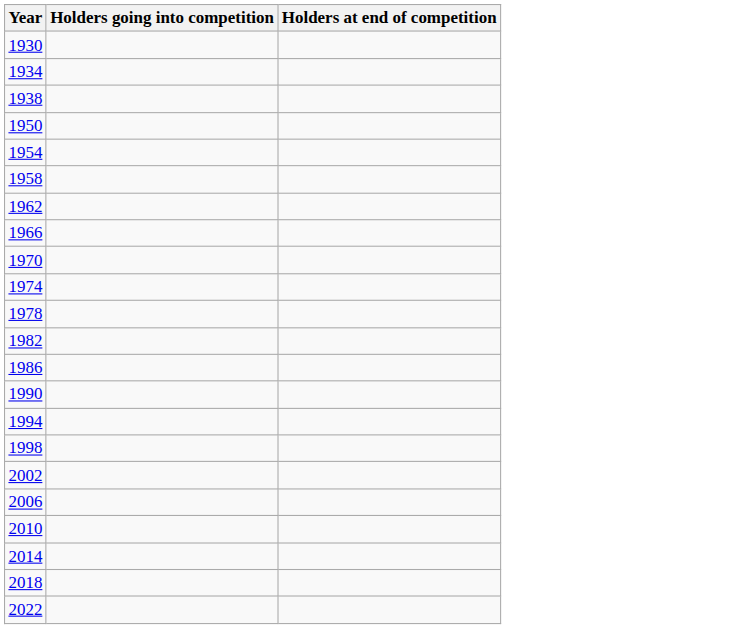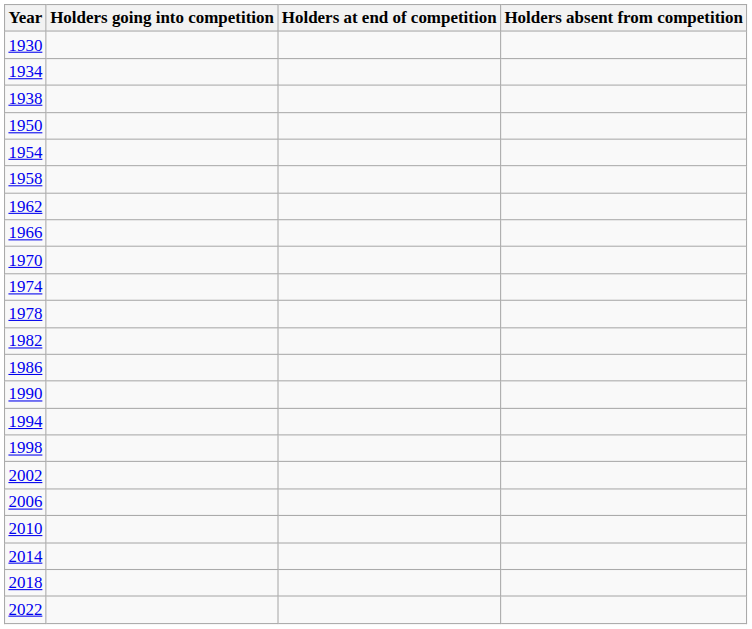 <table class="wikitable">
 <tr>
 <th>Year</th>
 <th>Holders going into competition</th>
 <th>Holders at end of competition</th>
+<th>Holders absent from competition</th>
 </tr>
 <tr>
 <td><a href='#'>1930</a></td>
+<td></td>
 <td></td>
 <td></td>
 </tr>
 <tr>
 <td><a href='#'>1934</a></td>
 <td></td>
 <td></td>
+<td></td>
 </tr>
 <tr>
 <td><a href='#'>1938</a></td>
+<td></td>
 <td></td>
 <td></td>
 </tr>
 <tr>
 <td><a href='#'>1950</a></td>
 <td></td>
 <td></td>
+<td></td>
 </tr>
 <tr>
 <td><a href='#'>1954</a></td>
+<td></td>
 <td></td>
 <td></td>
 </tr>
 <tr>
 <td><a href='#'>1958</a></td>
 <td></td>
 <td></td>
+<td></td>
 </tr>
 <tr>
 <td><a href='#'>1962</a></td>
+<td></td>
 <td></td>
 <td></td>
 </tr>
 <tr>
 <td><a href='#'>1966</a></td>
 <td></td>
 <td></td>
+<td></td>
 </tr>
 <tr>
 <td><a href='#'>1970</a></td>
+<td></td>
 <td></td>
 <td></td>
 </tr>
 <tr>
 <td><a href='#'>1974</a></td>
 <td></td>
 <td></td>
+<td></td>
 </tr>
 <tr>
 <td><a href='#'>1978</a></td>
+<td></td>
 <td></td>
 <td></td>
 </tr>
 <tr>
 <td><a href='#'>1982</a></td>
 <td></td>
 <td></td>
+<td></td>
 </tr>
 <tr>
 <td><a href='#'>1986</a></td>
+<td></td>
 <td></td>
 <td></td>
 </tr>
 <tr>
 <td><a href='#'>1990</a></td>
 <td></td>
 <td></td>
+<td></td>
 </tr>
 <tr>
 <td><a href='#'>1994</a></td>
+<td></td>
 <td></td>
 <td></td>
 </tr>
 <tr>
 <td><a href='#'>1998</a></td>
 <td></td>
 <td></td>
+<td></td>
 </tr>
 <tr>
 <td><a href='#'>2002</a></td>
+<td></td>
 <td></td>
 <td></td>
 </tr>
 <tr>
 <td><a href='#'>2006</a></td>
 <td></td>
 <td></td>
+<td></td>
 </tr>
 <tr>
 <td><a href='#'>2010</a></td>
+<td></td>
 <td></td>
 <td></td>
 </tr>
 <tr>
 <td><a href='#'>2014</a></td>
 <td></td>
 <td></td>
+<td></td>
 </tr>
 <tr>
 <td><a href='#'>2018</a></td>
+<td></td>
 <td></td>
 <td></td>
 </tr>
 <tr>
 <td><a href='#'>2022</a></td>
 <td></td>
 <td></td>
+<td></td>
 </tr>
 </table>
